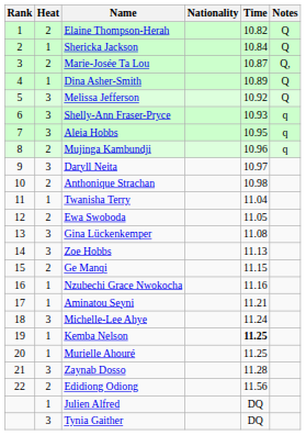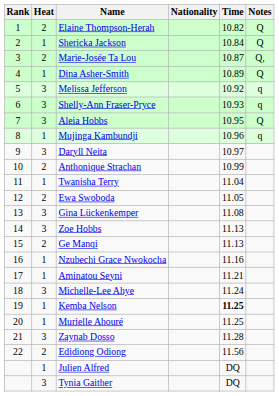 <table class="wikitable sortable" style="text-align:center">
 <tr>
 <th>Rank</th>
 <th>Heat</th>
 <th>Name</th>
 <th>Nationality</th>
 <th>Time</th>
 <th>Notes</th>
 </tr>
 <tr bgcolor=ccffcc>
 <td>1</td>
 <td>2</td>
 <td align=left><a href='#'>Elaine Thompson-Herah</a></td>
 <td align=left></td>
 <td>10.82</td>
 <td>Q</td>
 </tr>
 <tr bgcolor=ccffcc>
 <td>2</td>
 <td>1</td>
 <td align=left><a href='#'>Shericka Jackson</a></td>
 <td align=left></td>
 <td>10.84</td>
 <td>Q</td>
 </tr>
 <tr bgcolor=ccffcc>
 <td>3</td>
 <td>2</td>
 <td align=left><a href='#'>Marie-Josée Ta Lou</a></td>
 <td align=left></td>
 <td>10.87</td>
 <td>Q, </td>
 </tr>
 <tr bgcolor=ccffcc>
 <td>4</td>
 <td>1</td>
 <td align=left><a href='#'>Dina Asher-Smith</a></td>
 <td align=left></td>
 <td>10.89</td>
 <td>Q</td>
 </tr>
 <tr bgcolor=ddffdd>
 <td>5</td>
 <td>3</td>
 <td align=left><a href='#'>Melissa Jefferson</a></td>
 <td align=left></td>
 <td>10.92</td>
-<td>Q</td>
+<td>q</td>
 </tr>
 <tr bgcolor=ccffcc>
 <td>6</td>
 <td>3</td>
 <td align=left><a href='#'>Shelly-Ann Fraser-Pryce</a></td>
 <td align=left></td>
 <td>10.93</td>
 <td>q</td>
 </tr>
 <tr bgcolor=ccffcc>
 <td>7</td>
 <td>3</td>
 <td align=left><a href='#'>Aleia Hobbs</a></td>
 <td align=left></td>
 <td>10.95</td>
-<td>q</td>
+<td>Q</td>
 </tr>
 <tr bgcolor=ddffdd>
 <td>8</td>
-<td>2</td>
+<td>1</td>
 <td align=left><a href='#'>Mujinga Kambundji</a></td>
 <td align=left></td>
 <td>10.96</td>
 <td>q</td>
 </tr>
 <tr>
 <td>9</td>
 <td>3</td>
 <td align=left><a href='#'>Daryll Neita</a></td>
 <td align=left></td>
 <td>10.97</td>
 <td></td>
 </tr>
 <tr>
 <td>10</td>
 <td>2</td>
 <td align=left><a href='#'>Anthonique Strachan</a></td>
 <td align=left></td>
-<td>10.98</td>
+<td>10.99</td>
 <td></td>
 </tr>
 <tr>
 <td>11</td>
 <td>1</td>
 <td align=left><a href='#'>Twanisha Terry</a></td>
 <td align=left></td>
 <td>11.04</td>
 <td></td>
 </tr>
 <tr>
 <td>12</td>
 <td>2</td>
 <td align=left><a href='#'>Ewa Swoboda</a></td>
 <td align=left></td>
 <td>11.05</td>
 <td></td>
 </tr>
 <tr>
 <td>13</td>
 <td>3</td>
 <td align=left><a href='#'>Gina Lückenkemper</a></td>
 <td align=left></td>
 <td>11.08</td>
 <td></td>
 </tr>
 <tr>
 <td>14</td>
 <td>3</td>
 <td align=left><a href='#'>Zoe Hobbs</a></td>
 <td align=left></td>
 <td>11.13</td>
 <td></td>
 </tr>
 <tr>
 <td>15</td>
 <td>2</td>
 <td align=left><a href='#'>Ge Manqi</a></td>
 <td align=left></td>
-<td>11.15</td>
+<td>11.13</td>
 <td></td>
 </tr>
 <tr>
 <td>16</td>
 <td>1</td>
 <td align=left><a href='#'>Nzubechi Grace Nwokocha</a></td>
 <td align=left></td>
 <td>11.16</td>
 <td></td>
 </tr>
 <tr>
 <td>17</td>
 <td>1</td>
 <td align=left><a href='#'>Aminatou Seyni</a></td>
 <td align=left></td>
 <td>11.21</td>
 <td></td>
 </tr>
 <tr>
 <td>18</td>
 <td>3</td>
 <td align=left><a href='#'>Michelle-Lee Ahye</a></td>
 <td align=left></td>
 <td>11.24</td>
 <td></td>
 </tr>
 <tr>
 <td>19</td>
 <td>1</td>
 <td align=left><a href='#'>Kemba Nelson</a></td>
 <td align=left></td>
 <td><strong>11.25</strong></td>
 <td></td>
 </tr>
 <tr>
 <td>20</td>
 <td>1</td>
 <td align=left><a href='#'>Murielle Ahouré</a></td>
 <td align=left></td>
 <td>11.25</td>
 <td></td>
 </tr>
 <tr>
 <td>21</td>
 <td>3</td>
 <td align=left><a href='#'>Zaynab Dosso</a></td>
 <td align=left></td>
 <td>11.28</td>
 <td></td>
 </tr>
 <tr>
 <td>22</td>
 <td>2</td>
 <td align=left><a href='#'>Edidiong Odiong</a></td>
 <td align=left></td>
 <td>11.56</td>
 <td></td>
 </tr>
 <tr>
 <td></td>
 <td>1</td>
 <td align=left><a href='#'>Julien Alfred</a></td>
 <td align=left></td>
 <td>DQ</td>
 <td></td>
 </tr>
 <tr>
 <td></td>
 <td>3</td>
 <td align=left><a href='#'>Tynia Gaither</a></td>
 <td align=left></td>
 <td>DQ</td>
 <td></td>
 </tr>
 </table>
